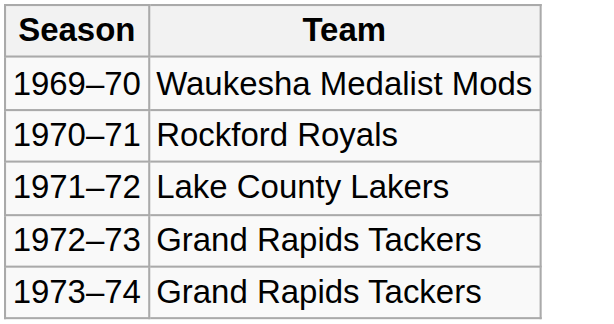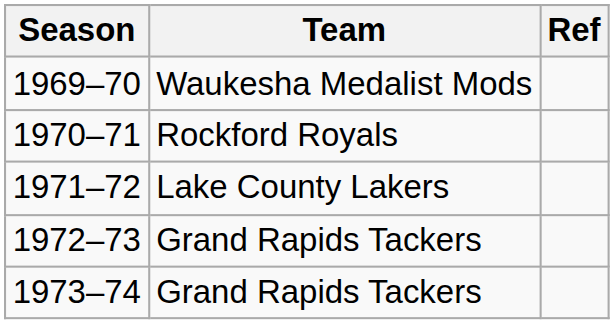 <table class="wikitable sortable">
 <tr>
 <th>Season</th>
 <th>Team</th>
+<th class="unsortable">Ref</th>
 </tr>
 <tr>
 <td>1969–70</td>
 <td>Waukesha Medalist Mods</td>
+<td></td>
 </tr>
 <tr>
 <td>1970–71</td>
 <td>Rockford Royals</td>
+<td></td>
 </tr>
 <tr>
 <td>1971–72</td>
 <td>Lake County Lakers</td>
+<td></td>
 </tr>
 <tr>
 <td>1972–73</td>
 <td>Grand Rapids Tackers</td>
+<td></td>
 </tr>
 <tr>
 <td>1973–74</td>
 <td>Grand Rapids Tackers</td>
+<td></td>
 </tr>
 </table>
